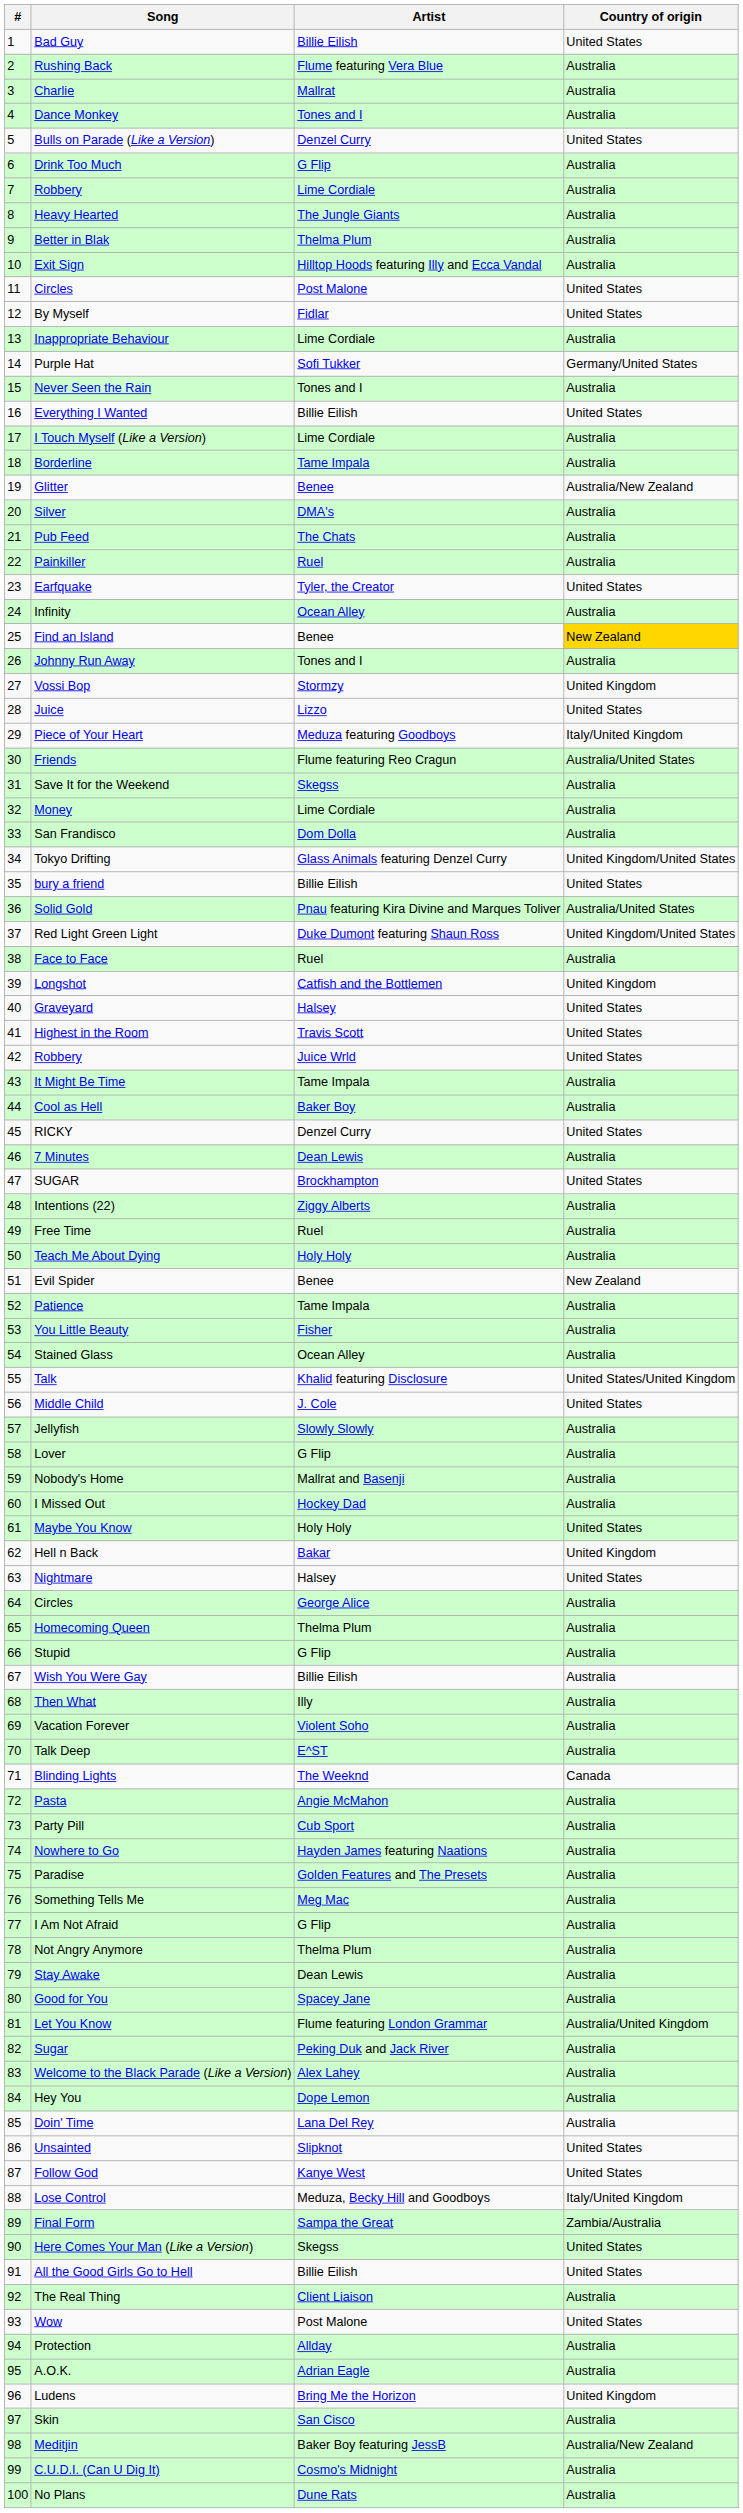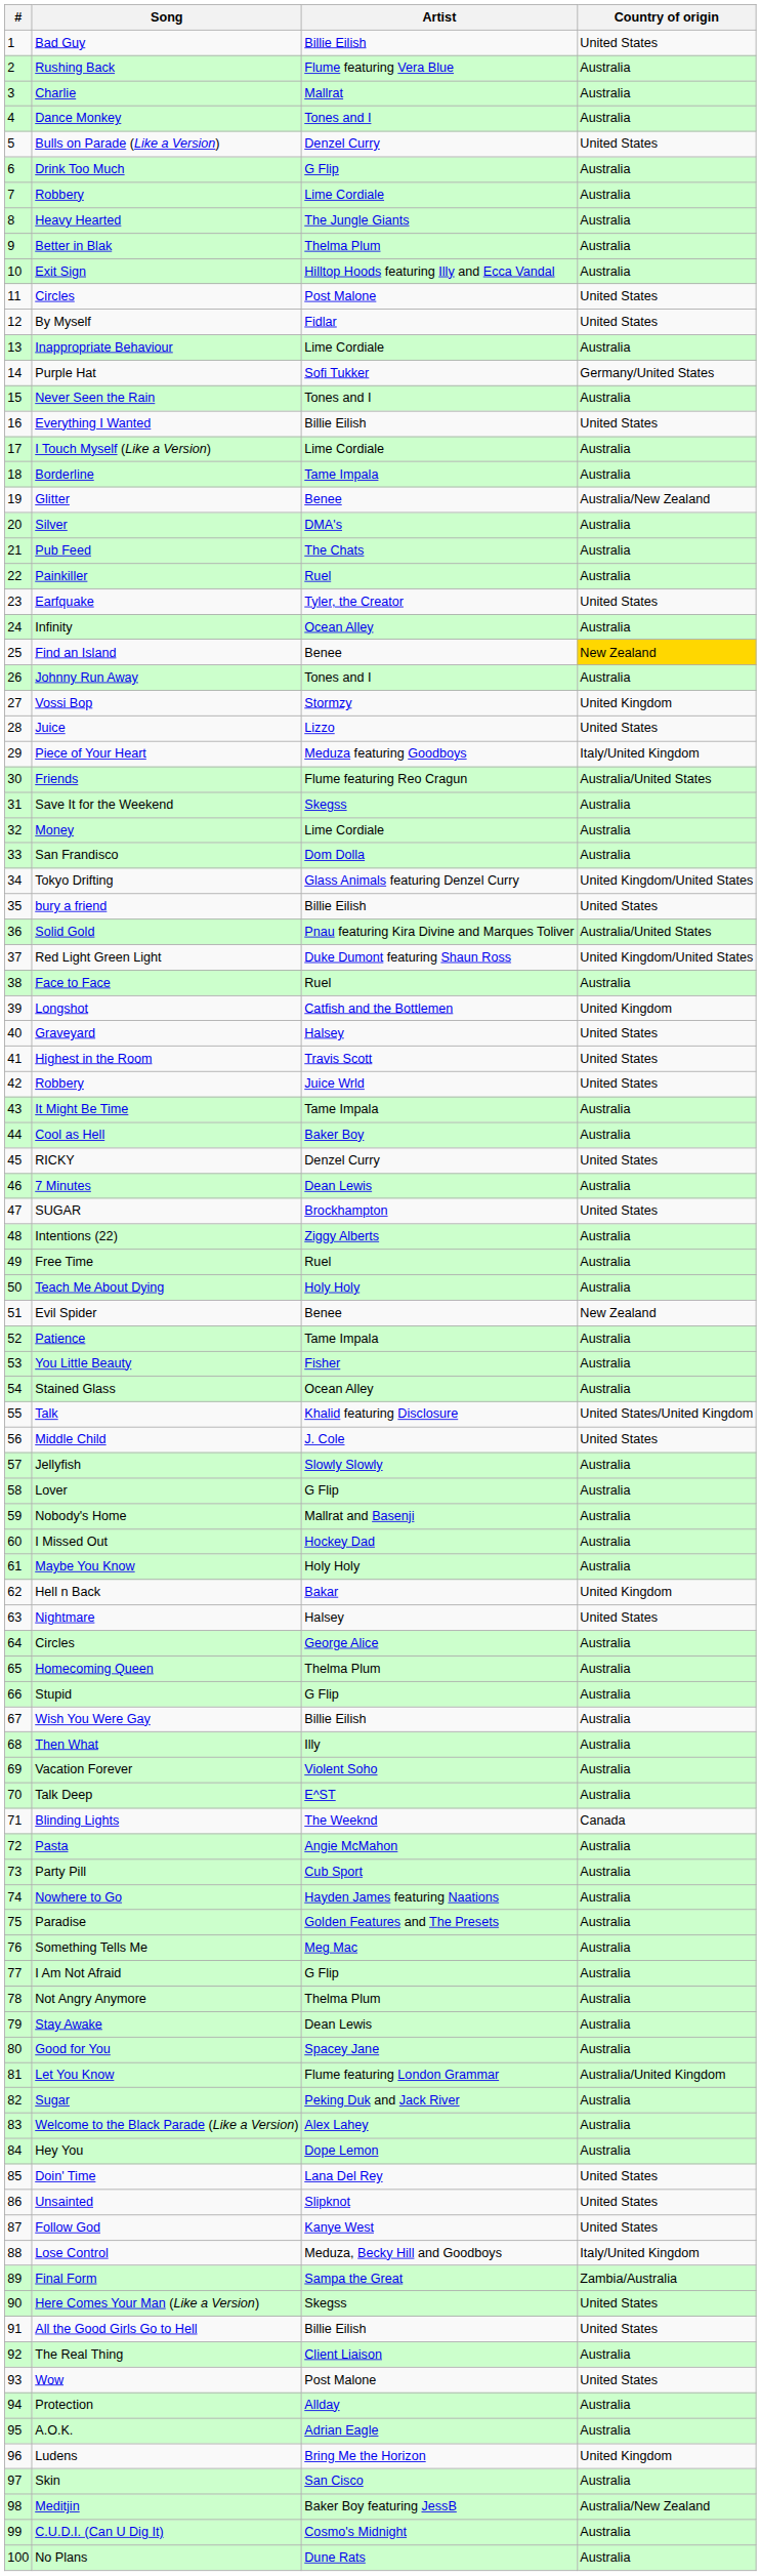 <table class="wikitable sortable" style="font-size:0.95em;line-height:1.5em;">
 <tr>
 <th>#</th>
 <th>Song</th>
 <th>Artist</th>
 <th>Country of origin</th>
 </tr>
 <tr>
 <td>1</td>
 <td><a href='#'>Bad Guy</a></td>
 <td><a href='#'>Billie Eilish</a></td>
 <td>United States</td>
 </tr>
 <tr style="background-color: #ccffcc">
 <td>2</td>
 <td><a href='#'>Rushing Back</a></td>
 <td><a href='#'>Flume</a> featuring <a href='#'>Vera Blue</a></td>
 <td>Australia</td>
 </tr>
 <tr style="background-color: #ccffcc">
 <td>3</td>
 <td><a href='#'>Charlie</a></td>
 <td><a href='#'>Mallrat</a></td>
 <td>Australia</td>
 </tr>
 <tr style="background-color: #ccffcc">
 <td>4</td>
 <td><a href='#'>Dance Monkey</a></td>
 <td><a href='#'>Tones and I</a></td>
 <td>Australia</td>
 </tr>
 <tr>
 <td>5</td>
 <td><a href='#'>Bulls on Parade</a> (<em><a href='#'>Like a Version</a></em>)</td>
 <td><a href='#'>Denzel Curry</a></td>
 <td>United States</td>
 </tr>
 <tr style="background-color: #ccffcc">
 <td>6</td>
 <td><a href='#'>Drink Too Much</a></td>
 <td><a href='#'>G Flip</a></td>
 <td>Australia</td>
 </tr>
 <tr style="background-color: #ccffcc">
 <td>7</td>
 <td><a href='#'>Robbery</a></td>
 <td><a href='#'>Lime Cordiale</a></td>
 <td>Australia</td>
 </tr>
 <tr style="background-color: #ccffcc">
 <td>8</td>
 <td><a href='#'>Heavy Hearted</a></td>
 <td><a href='#'>The Jungle Giants</a></td>
 <td>Australia</td>
 </tr>
 <tr style="background-color: #ccffcc">
 <td>9</td>
 <td><a href='#'>Better in Blak</a></td>
 <td><a href='#'>Thelma Plum</a></td>
 <td>Australia</td>
 </tr>
 <tr style="background-color: #ccffcc">
 <td>10</td>
 <td><a href='#'>Exit Sign</a></td>
 <td><a href='#'>Hilltop Hoods</a> featuring <a href='#'>Illy</a> and <a href='#'>Ecca Vandal</a></td>
 <td>Australia</td>
 </tr>
 <tr>
 <td>11</td>
 <td><a href='#'>Circles</a></td>
 <td><a href='#'>Post Malone</a></td>
 <td>United States</td>
 </tr>
 <tr>
 <td>12</td>
 <td>By Myself</td>
 <td><a href='#'>Fidlar</a></td>
 <td>United States</td>
 </tr>
 <tr style="background-color: #ccffcc">
 <td>13</td>
 <td><a href='#'>Inappropriate Behaviour</a></td>
 <td>Lime Cordiale</td>
 <td>Australia</td>
 </tr>
 <tr>
 <td>14</td>
 <td>Purple Hat</td>
 <td><a href='#'>Sofi Tukker</a></td>
 <td>Germany/United States</td>
 </tr>
 <tr style="background-color: #ccffcc">
 <td>15</td>
 <td><a href='#'>Never Seen the Rain</a></td>
 <td>Tones and I</td>
 <td>Australia</td>
 </tr>
 <tr>
 <td>16</td>
 <td><a href='#'>Everything I Wanted</a></td>
 <td>Billie Eilish</td>
 <td>United States</td>
 </tr>
 <tr style="background-color: #ccffcc">
 <td>17</td>
 <td><a href='#'>I Touch Myself</a> (<em>Like a Version</em>)</td>
 <td>Lime Cordiale</td>
 <td>Australia</td>
 </tr>
 <tr style="background-color: #ccffcc">
 <td>18</td>
 <td><a href='#'>Borderline</a></td>
 <td><a href='#'>Tame Impala</a></td>
 <td>Australia</td>
 </tr>
 <tr>
 <td>19</td>
 <td><a href='#'>Glitter</a></td>
 <td><a href='#'>Benee</a></td>
 <td>Australia/New Zealand</td>
 </tr>
 <tr style="background-color: #ccffcc">
 <td>20</td>
 <td><a href='#'>Silver</a></td>
 <td><a href='#'>DMA's</a></td>
 <td>Australia</td>
 </tr>
 <tr style="background-color: #ccffcc">
 <td>21</td>
 <td><a href='#'>Pub Feed</a></td>
 <td><a href='#'>The Chats</a></td>
 <td>Australia</td>
 </tr>
 <tr style="background-color: #ccffcc">
 <td>22</td>
 <td><a href='#'>Painkiller</a></td>
 <td><a href='#'>Ruel</a></td>
 <td>Australia</td>
 </tr>
 <tr>
 <td>23</td>
 <td><a href='#'>Earfquake</a></td>
 <td><a href='#'>Tyler, the Creator</a></td>
 <td>United States</td>
 </tr>
 <tr style="background-color: #ccffcc">
 <td>24</td>
 <td>Infinity</td>
 <td><a href='#'>Ocean Alley</a></td>
 <td>Australia</td>
 </tr>
 <tr>
 <td>25</td>
 <td><a href='#'>Find an Island</a></td>
 <td>Benee</td>
 <td style="background: gold;">New Zealand</td>
 </tr>
 <tr style="background-color: #ccffcc">
 <td>26</td>
 <td><a href='#'>Johnny Run Away</a></td>
 <td>Tones and I</td>
 <td>Australia</td>
 </tr>
 <tr>
 <td>27</td>
 <td><a href='#'>Vossi Bop</a></td>
 <td><a href='#'>Stormzy</a></td>
 <td>United Kingdom</td>
 </tr>
 <tr>
 <td>28</td>
 <td><a href='#'>Juice</a></td>
 <td><a href='#'>Lizzo</a></td>
 <td>United States</td>
 </tr>
 <tr>
 <td>29</td>
 <td><a href='#'>Piece of Your Heart</a></td>
 <td><a href='#'>Meduza</a> featuring <a href='#'>Goodboys</a></td>
 <td>Italy/United Kingdom</td>
 </tr>
 <tr style="background-color: #ccffcc">
 <td>30</td>
 <td><a href='#'>Friends</a></td>
 <td>Flume featuring Reo Cragun</td>
 <td>Australia/United States</td>
 </tr>
 <tr style="background-color: #ccffcc">
 <td>31</td>
 <td>Save It for the Weekend</td>
 <td><a href='#'>Skegss</a></td>
 <td>Australia</td>
 </tr>
 <tr style="background-color: #ccffcc">
 <td>32</td>
 <td><a href='#'>Money</a></td>
 <td>Lime Cordiale</td>
 <td>Australia</td>
 </tr>
 <tr style="background-color: #ccffcc">
 <td>33</td>
 <td>San Frandisco</td>
 <td><a href='#'>Dom Dolla</a></td>
 <td>Australia</td>
 </tr>
 <tr>
 <td>34</td>
 <td>Tokyo Drifting</td>
 <td><a href='#'>Glass Animals</a> featuring Denzel Curry</td>
 <td>United Kingdom/United States</td>
 </tr>
 <tr>
 <td>35</td>
 <td><a href='#'>bury a friend</a></td>
 <td>Billie Eilish</td>
 <td>United States</td>
 </tr>
 <tr style="background-color: #ccffcc">
 <td>36</td>
 <td><a href='#'>Solid Gold</a></td>
 <td><a href='#'>Pnau</a> featuring Kira Divine and Marques Toliver</td>
 <td>Australia/United States</td>
 </tr>
 <tr>
 <td>37</td>
 <td>Red Light Green Light</td>
 <td><a href='#'>Duke Dumont</a> featuring <a href='#'>Shaun Ross</a></td>
 <td>United Kingdom/United States</td>
 </tr>
 <tr style="background-color: #ccffcc">
 <td>38</td>
 <td><a href='#'>Face to Face</a></td>
 <td>Ruel</td>
 <td>Australia</td>
 </tr>
 <tr>
 <td>39</td>
 <td><a href='#'>Longshot</a></td>
 <td><a href='#'>Catfish and the Bottlemen</a></td>
 <td>United Kingdom</td>
 </tr>
 <tr>
 <td>40</td>
 <td><a href='#'>Graveyard</a></td>
 <td><a href='#'>Halsey</a></td>
 <td>United States</td>
 </tr>
 <tr>
 <td>41</td>
 <td><a href='#'>Highest in the Room</a></td>
 <td><a href='#'>Travis Scott</a></td>
 <td>United States</td>
 </tr>
 <tr>
 <td>42</td>
 <td><a href='#'>Robbery</a></td>
 <td><a href='#'>Juice Wrld</a></td>
 <td>United States</td>
 </tr>
 <tr style="background-color: #ccffcc">
 <td>43</td>
 <td><a href='#'>It Might Be Time</a></td>
 <td>Tame Impala</td>
 <td>Australia</td>
 </tr>
 <tr style="background-color: #ccffcd">
 <td>44</td>
 <td><a href='#'>Cool as Hell</a></td>
 <td><a href='#'>Baker Boy</a></td>
 <td>Australia</td>
 </tr>
 <tr>
 <td>45</td>
 <td>RICKY</td>
 <td>Denzel Curry</td>
 <td>United States</td>
 </tr>
 <tr style="background-color: #ccffcc">
 <td>46</td>
 <td><a href='#'>7 Minutes</a></td>
 <td><a href='#'>Dean Lewis</a></td>
 <td>Australia</td>
 </tr>
 <tr>
 <td>47</td>
 <td>SUGAR</td>
 <td><a href='#'>Brockhampton</a></td>
 <td>United States</td>
 </tr>
 <tr style="background-color: #ccffcc">
 <td>48</td>
 <td>Intentions (22)</td>
 <td><a href='#'>Ziggy Alberts</a></td>
 <td>Australia</td>
 </tr>
 <tr style="background-color: #ccffcc">
 <td>49</td>
 <td>Free Time</td>
 <td>Ruel</td>
 <td>Australia</td>
 </tr>
 <tr style="background-color: #ccffcc">
 <td>50</td>
 <td><a href='#'>Teach Me About Dying</a></td>
 <td><a href='#'>Holy Holy</a></td>
 <td>Australia</td>
 </tr>
 <tr>
 <td>51</td>
 <td>Evil Spider</td>
 <td>Benee</td>
 <td>New Zealand</td>
 </tr>
 <tr style="background-color: #ccffcc">
 <td>52</td>
 <td><a href='#'>Patience</a></td>
 <td>Tame Impala</td>
 <td>Australia</td>
 </tr>
 <tr style="background-color: #ccffcc">
 <td>53</td>
 <td><a href='#'>You Little Beauty</a></td>
 <td><a href='#'>Fisher</a></td>
 <td>Australia</td>
 </tr>
 <tr style="background-color: #ccffcc">
 <td>54</td>
 <td>Stained Glass</td>
 <td>Ocean Alley</td>
 <td>Australia</td>
 </tr>
 <tr>
 <td>55</td>
 <td><a href='#'>Talk</a></td>
 <td><a href='#'>Khalid</a> featuring <a href='#'>Disclosure</a></td>
 <td>United States/United Kingdom</td>
 </tr>
 <tr>
 <td>56</td>
 <td><a href='#'>Middle Child</a></td>
 <td><a href='#'>J. Cole</a></td>
 <td>United States</td>
 </tr>
 <tr style="background-color: #ccffcc">
 <td>57</td>
 <td>Jellyfish</td>
 <td><a href='#'>Slowly Slowly</a></td>
 <td>Australia</td>
 </tr>
 <tr style="background-color: #ccffcc">
 <td>58</td>
 <td>Lover</td>
 <td>G Flip</td>
 <td>Australia</td>
 </tr>
 <tr style="background-color: #ccffcc">
 <td>59</td>
 <td>Nobody's Home</td>
 <td>Mallrat and <a href='#'>Basenji</a></td>
 <td>Australia</td>
 </tr>
 <tr style="background-color: #ccffcc">
 <td>60</td>
 <td>I Missed Out</td>
 <td><a href='#'>Hockey Dad</a></td>
 <td>Australia</td>
 </tr>
 <tr style="background-color: #ccffcc">
 <td>61</td>
 <td><a href='#'>Maybe You Know</a></td>
 <td>Holy Holy</td>
-<td>United States</td>
+<td>Australia</td>
 </tr>
 <tr>
 <td>62</td>
 <td>Hell n Back</td>
 <td><a href='#'>Bakar</a></td>
 <td>United Kingdom</td>
 </tr>
 <tr>
 <td>63</td>
 <td><a href='#'>Nightmare</a></td>
 <td>Halsey</td>
 <td>United States</td>
 </tr>
 <tr style="background-color: #ccffcc">
 <td>64</td>
 <td>Circles</td>
 <td><a href='#'>George Alice</a></td>
 <td>Australia</td>
 </tr>
 <tr style="background-color: #ccffcc">
 <td>65</td>
 <td><a href='#'>Homecoming Queen</a></td>
 <td>Thelma Plum</td>
 <td>Australia</td>
 </tr>
 <tr style="background-color: #ccffcc">
 <td>66</td>
 <td>Stupid</td>
 <td>G Flip</td>
 <td>Australia</td>
 </tr>
 <tr>
 <td>67</td>
 <td><a href='#'>Wish You Were Gay</a></td>
 <td>Billie Eilish</td>
 <td>Australia</td>
 </tr>
 <tr style="background-color: #ccffcc">
 <td>68</td>
 <td><a href='#'>Then What</a></td>
 <td>Illy</td>
 <td>Australia</td>
 </tr>
 <tr style="background-color: #ccffcc">
 <td>69</td>
 <td>Vacation Forever</td>
 <td><a href='#'>Violent Soho</a></td>
 <td>Australia</td>
 </tr>
 <tr style="background-color: #ccffcc">
 <td>70</td>
 <td>Talk Deep</td>
 <td><a href='#'>E^ST</a></td>
 <td>Australia</td>
 </tr>
 <tr>
 <td>71</td>
 <td><a href='#'>Blinding Lights</a></td>
 <td><a href='#'>The Weeknd</a></td>
 <td>Canada</td>
 </tr>
 <tr style="background-color: #ccffcc">
 <td>72</td>
 <td><a href='#'>Pasta</a></td>
 <td><a href='#'>Angie McMahon</a></td>
 <td>Australia</td>
 </tr>
 <tr style="background-color: #ccffcc">
 <td>73</td>
 <td>Party Pill</td>
 <td><a href='#'>Cub Sport</a></td>
 <td>Australia</td>
 </tr>
 <tr style="background-color: #ccffcc">
 <td>74</td>
 <td><a href='#'>Nowhere to Go</a></td>
 <td><a href='#'>Hayden James</a> featuring <a href='#'>Naations</a></td>
 <td>Australia</td>
 </tr>
 <tr style="background-color: #ccffcc">
 <td>75</td>
 <td>Paradise</td>
 <td><a href='#'>Golden Features</a> and <a href='#'>The Presets</a></td>
 <td>Australia</td>
 </tr>
 <tr style="background-color: #ccffcc">
 <td>76</td>
 <td>Something Tells Me</td>
 <td><a href='#'>Meg Mac</a></td>
 <td>Australia</td>
 </tr>
 <tr style="background-color: #ccffcc">
 <td>77</td>
 <td>I Am Not Afraid</td>
 <td>G Flip</td>
 <td>Australia</td>
 </tr>
 <tr style="background-color: #ccffcc">
 <td>78</td>
 <td>Not Angry Anymore</td>
 <td>Thelma Plum</td>
 <td>Australia</td>
 </tr>
 <tr style="background-color: #ccffcc">
 <td>79</td>
 <td><a href='#'>Stay Awake</a></td>
 <td>Dean Lewis</td>
 <td>Australia</td>
 </tr>
 <tr style="background-color: #ccffcc">
 <td>80</td>
 <td><a href='#'>Good for You</a></td>
 <td><a href='#'>Spacey Jane</a></td>
 <td>Australia</td>
 </tr>
 <tr style="background-color: #ccffcc">
 <td>81</td>
 <td><a href='#'>Let You Know</a></td>
 <td>Flume featuring <a href='#'>London Grammar</a></td>
 <td>Australia/United Kingdom</td>
 </tr>
 <tr style="background-color: #ccffcc">
 <td>82</td>
 <td><a href='#'>Sugar</a></td>
 <td><a href='#'>Peking Duk</a> and <a href='#'>Jack River</a></td>
 <td>Australia</td>
 </tr>
 <tr style="background-color: #ccffcc">
 <td>83</td>
 <td><a href='#'>Welcome to the Black Parade</a> (<em>Like a Version</em>)</td>
 <td><a href='#'>Alex Lahey</a></td>
 <td>Australia</td>
 </tr>
 <tr style="background-color: #ccffcc">
 <td>84</td>
 <td>Hey You</td>
 <td><a href='#'>Dope Lemon</a></td>
 <td>Australia</td>
 </tr>
 <tr>
 <td>85</td>
 <td><a href='#'>Doin' Time</a></td>
 <td><a href='#'>Lana Del Rey</a></td>
-<td>Australia</td>
+<td>United States</td>
 </tr>
 <tr>
 <td>86</td>
 <td><a href='#'>Unsainted</a></td>
 <td><a href='#'>Slipknot</a></td>
 <td>United States</td>
 </tr>
 <tr>
 <td>87</td>
 <td><a href='#'>Follow God</a></td>
 <td><a href='#'>Kanye West</a></td>
 <td>United States</td>
 </tr>
 <tr>
 <td>88</td>
 <td><a href='#'>Lose Control</a></td>
 <td>Meduza, <a href='#'>Becky Hill</a> and Goodboys</td>
 <td>Italy/United Kingdom</td>
 </tr>
 <tr style="background-color: #ccffcc">
 <td>89</td>
 <td><a href='#'>Final Form</a></td>
 <td><a href='#'>Sampa the Great</a></td>
 <td>Zambia/Australia</td>
 </tr>
 <tr style="background-color: #ccffcc">
 <td>90</td>
 <td><a href='#'>Here Comes Your Man</a> (<em>Like a Version</em>)</td>
 <td>Skegss</td>
 <td>United States</td>
 </tr>
 <tr>
 <td>91</td>
 <td><a href='#'>All the Good Girls Go to Hell</a></td>
 <td>Billie Eilish</td>
 <td>United States</td>
 </tr>
 <tr style="background-color: #ccffcc">
 <td>92</td>
 <td>The Real Thing</td>
 <td><a href='#'>Client Liaison</a></td>
 <td>Australia</td>
 </tr>
 <tr>
 <td>93</td>
 <td><a href='#'>Wow</a></td>
 <td>Post Malone</td>
 <td>United States</td>
 </tr>
 <tr style="background-color: #ccffcc">
 <td>94</td>
 <td>Protection</td>
 <td><a href='#'>Allday</a></td>
 <td>Australia</td>
 </tr>
 <tr style="background-color: #ccffcc">
 <td>95</td>
 <td>A.O.K.</td>
 <td><a href='#'>Adrian Eagle</a></td>
 <td>Australia</td>
 </tr>
 <tr>
 <td>96</td>
 <td>Ludens</td>
 <td><a href='#'>Bring Me the Horizon</a></td>
 <td>United Kingdom</td>
 </tr>
 <tr style="background-color: #ccffcc">
 <td>97</td>
 <td>Skin</td>
 <td><a href='#'>San Cisco</a></td>
 <td>Australia</td>
 </tr>
 <tr style="background-color: #ccffcc">
 <td>98</td>
 <td><a href='#'>Meditjin</a></td>
 <td>Baker Boy featuring <a href='#'>JessB</a></td>
 <td>Australia/New Zealand</td>
 </tr>
 <tr style="background-color: #ccffcc">
 <td>99</td>
 <td><a href='#'>C.U.D.I. (Can U Dig It)</a></td>
 <td><a href='#'>Cosmo's Midnight</a></td>
 <td>Australia</td>
 </tr>
 <tr style="background-color: #ccffcc">
 <td>100</td>
 <td>No Plans</td>
 <td><a href='#'>Dune Rats</a></td>
 <td>Australia</td>
 </tr>
 </table>
